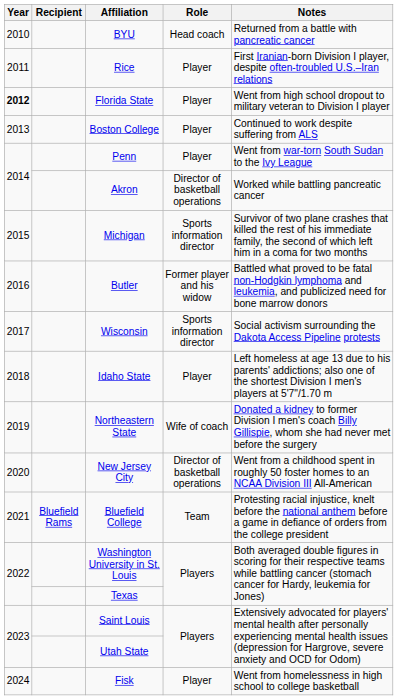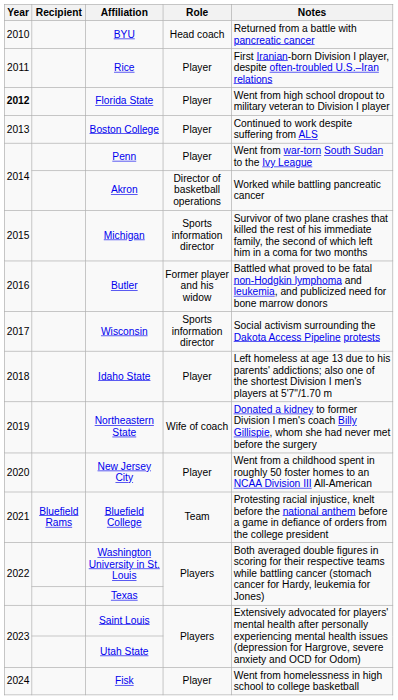 <table class="wikitable sortable" style="text-align:center">
 <tr>
 <th>Year</th>
 <th>Recipient</th>
 <th>Affiliation</th>
 <th>Role</th>
 <th class=unsortable>Notes</th>
 </tr>
 <tr align=center>
 <td>2010</td>
 <td></td>
 <td><a href='#'>BYU</a></td>
 <td>Head coach</td>
 <td align= left>Returned from a battle with <a href='#'>pancreatic cancer</a></td>
 </tr>
 <tr align=center>
 <td>2011</td>
 <td></td>
 <td><a href='#'>Rice</a></td>
 <td>Player</td>
 <td align= left>First <a href='#'>Iranian</a>-born Division I player, despite <a href='#'>often-troubled U.S.–Iran relations</a></td>
 </tr>
 <tr align=center>
 <td><strong>2012</strong></td>
 <td></td>
 <td><a href='#'>Florida State</a></td>
 <td>Player</td>
 <td align= left>Went from high school dropout to military veteran to Division I player</td>
 </tr>
 <tr align=center>
 <td>2013</td>
 <td></td>
 <td><a href='#'>Boston College</a></td>
 <td>Player</td>
 <td align= left>Continued to work despite suffering from <a href='#'>ALS</a></td>
 </tr>
 <tr align=center>
 <td rowspan=2>2014</td>
 <td></td>
 <td><a href='#'>Penn</a></td>
 <td>Player</td>
 <td align=left>Went from <a href='#'>war-torn</a> <a href='#'>South Sudan</a> to the <a href='#'>Ivy League</a></td>
 </tr>
 <tr align=center>
 <td></td>
 <td><a href='#'>Akron</a></td>
 <td>Director of basketball operations</td>
 <td align=left>Worked while battling pancreatic cancer</td>
 </tr>
 <tr align=center>
 <td>2015</td>
 <td></td>
 <td><a href='#'>Michigan</a></td>
 <td>Sports information director</td>
 <td align= left>Survivor of two plane crashes that killed the rest of his immediate family, the second of which left him in a coma for two months</td>
 </tr>
 <tr align=center>
 <td>2016</td>
 <td></td>
 <td><a href='#'>Butler</a></td>
 <td>Former player and his widow</td>
 <td align= left>Battled what proved to be fatal <a href='#'>non-Hodgkin lymphoma</a> and <a href='#'>leukemia</a>, and publicized need for bone marrow donors</td>
 </tr>
 <tr align=center>
 <td>2017</td>
 <td></td>
 <td><a href='#'>Wisconsin</a></td>
 <td>Sports information director</td>
 <td align= left>Social activism surrounding the <a href='#'>Dakota Access Pipeline</a> <a href='#'>protests</a></td>
 </tr>
 <tr>
 <td>2018</td>
 <td></td>
 <td><a href='#'>Idaho State</a></td>
 <td>Player</td>
 <td align= left>Left homeless at age 13 due to his parents' addictions; also one of the shortest Division I men's players at 5'7"/1.70 m</td>
 </tr>
 <tr>
 <td>2019</td>
 <td></td>
 <td><a href='#'>Northeastern State</a></td>
 <td>Wife of coach</td>
 <td align= left><a href='#'>Donated a kidney</a> to former Division I men's coach <a href='#'>Billy Gillispie</a>, whom she had never met before the surgery</td>
 </tr>
 <tr>
 <td>2020</td>
 <td></td>
 <td><a href='#'>New Jersey City</a></td>
-<td>Director of basketball operations</td>
+<td>Player</td>
 <td align= left>Went from a childhood spent in roughly 50 foster homes to an <a href='#'>NCAA Division III</a> All-American</td>
 </tr>
 <tr>
 <td>2021</td>
 <td><a href='#'>Bluefield Rams</a></td>
 <td><a href='#'>Bluefield College</a></td>
 <td>Team</td>
 <td align=left>Protesting racial injustice, knelt before the <a href='#'>national anthem</a> before a game in defiance of orders from the college president</td>
 </tr>
 <tr>
 <td rowspan=2>2022</td>
 <td></td>
 <td><a href='#'>Washington University in St. Louis</a></td>
 <td rowspan=2>Players</td>
 <td rowspan=2 align=left>Both averaged double figures in scoring for their respective teams while battling cancer (stomach cancer for Hardy, leukemia for Jones)</td>
 </tr>
 <tr>
 <td></td>
 <td><a href='#'>Texas</a></td>
 </tr>
 <tr>
 <td rowspan=2>2023</td>
 <td></td>
 <td><a href='#'>Saint Louis</a></td>
 <td rowspan=2>Players</td>
 <td rowspan=2 align=left>Extensively advocated for players' mental health after personally experiencing mental health issues (depression for Hargrove, severe anxiety and OCD for Odom)</td>
 </tr>
 <tr>
 <td></td>
 <td><a href='#'>Utah State</a></td>
 </tr>
 <tr>
 <td>2024</td>
 <td></td>
 <td><a href='#'>Fisk</a></td>
 <td>Player</td>
 <td align=left>Went from homelessness in high school to college basketball</td>
 </tr>
 </table>
